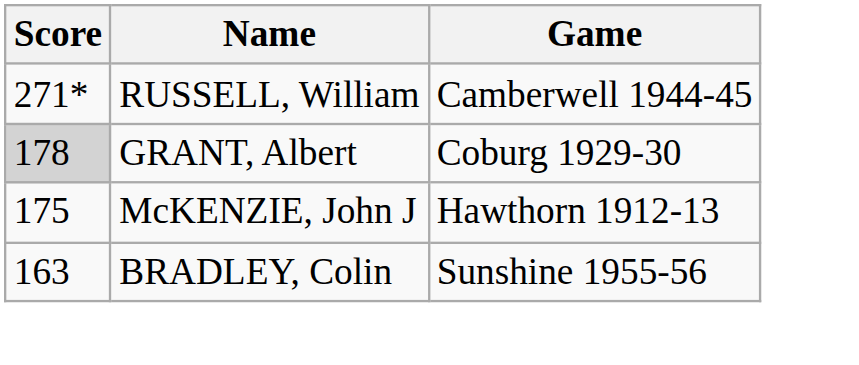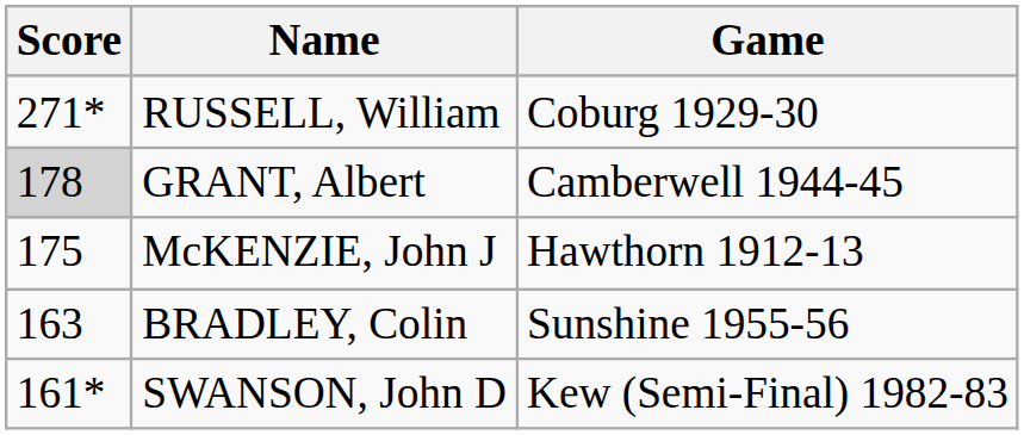 <table class="wikitable">
 <tr>
 <th>Score</th>
 <th>Name</th>
 <th>Game</th>
 </tr>
 <tr>
 <td>271*</td>
 <td>RUSSELL, William</td>
-<td>Camberwell 1944-45</td>
+<td>Coburg 1929-30</td>
 </tr>
 <tr>
 <td style="background: lightgrey;">178</td>
 <td>GRANT, Albert</td>
-<td>Coburg 1929-30</td>
+<td>Camberwell 1944-45</td>
 </tr>
 <tr>
 <td>175</td>
 <td>McKENZIE, John J</td>
 <td>Hawthorn 1912-13</td>
 </tr>
 <tr>
 <td>163</td>
 <td>BRADLEY, Colin</td>
 <td>Sunshine 1955-56</td>
 </tr>
+<tr>
+<td>161*</td>
+<td>SWANSON, John D</td>
+<td>Kew (Semi-Final) 1982-83</td>
+</tr>
 </table>
